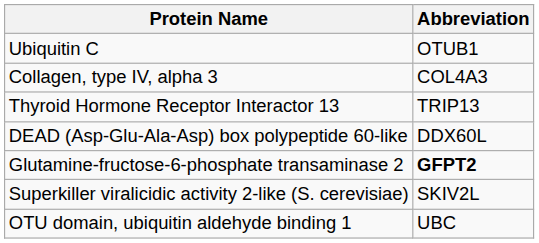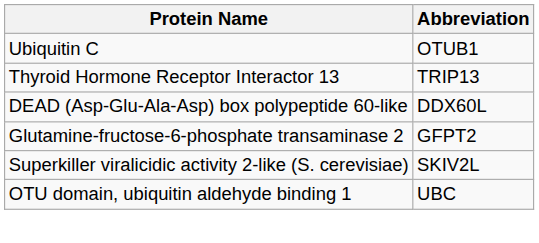 <table class="wikitable">
 <tr>
 <th>Protein Name</th>
 <th>Abbreviation</th>
 </tr>
 <tr>
 <td>Ubiquitin C</td>
 <td>OTUB1</td>
-</tr>
-<tr>
-<td>Collagen, type IV, alpha 3</td>
-<td>COL4A3</td>
 </tr>
 <tr>
 <td>Thyroid Hormone Receptor Interactor 13</td>
 <td>TRIP13</td>
 </tr>
 <tr>
 <td>DEAD (Asp-Glu-Ala-Asp) box polypeptide 60-like</td>
 <td>DDX60L</td>
 </tr>
 <tr>
 <td>Glutamine-fructose-6-phosphate transaminase 2</td>
-<td><strong>GFPT2</strong></td>
+<td>GFPT2</td>
 </tr>
 <tr>
 <td>Superkiller viralicidic activity 2-like (S. cerevisiae)</td>
 <td>SKIV2L</td>
 </tr>
 <tr>
 <td>OTU domain, ubiquitin aldehyde binding 1</td>
 <td>UBC</td>
 </tr>
 </table>
